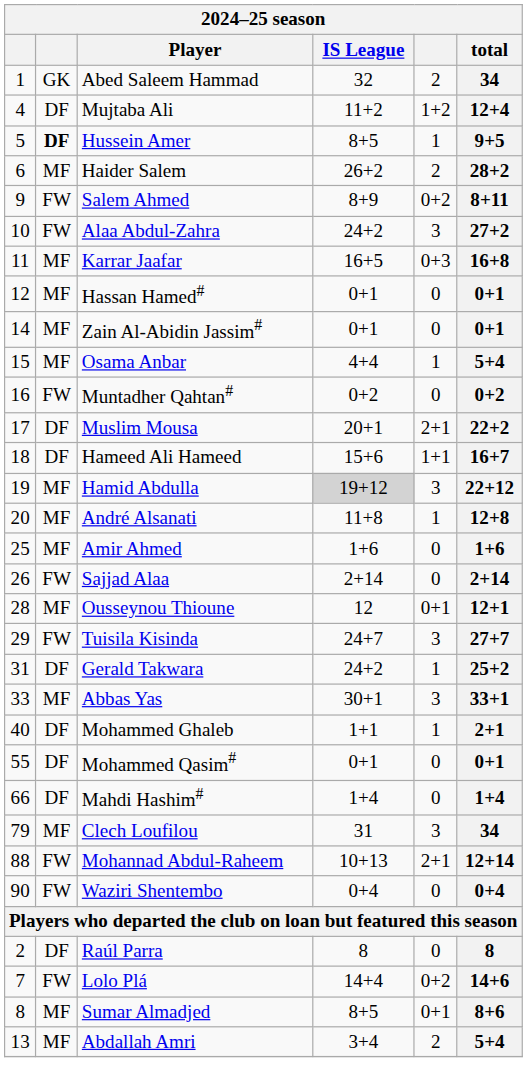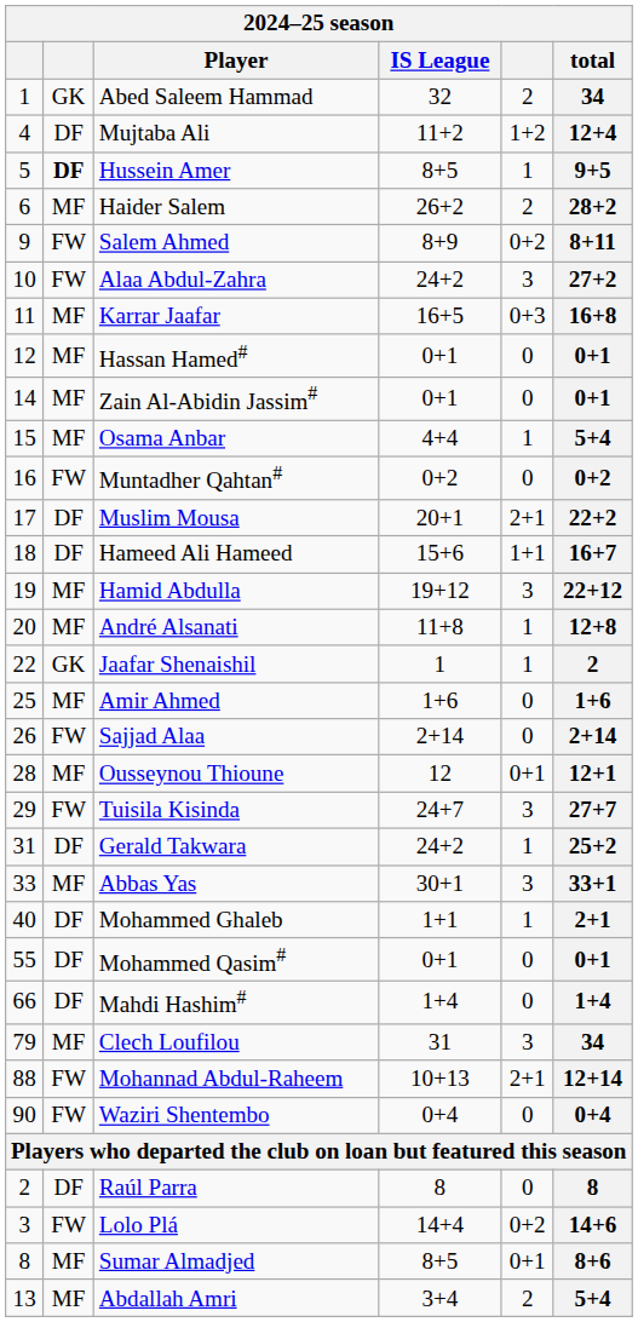 <table class="wikitable sortable" style="text-align:center; font-size:100%;">
 <tr>
 <th colspan="6">2024–25 season</th>
 </tr>
 <tr>
 <th></th>
 <th></th>
 <th>Player</th>
 <th><a href='#'>IS League</a></th>
 <th></th>
 <th>total</th>
 </tr>
 <tr>
 <td>1</td>
 <td>GK</td>
 <td style="text-align:left;" data-sort-value="Hammad"> Abed Saleem Hammad</td>
 <td>32</td>
 <td>2</td>
 <th>34</th>
 </tr>
 <tr>
 <td>4</td>
 <td>DF</td>
 <td style="text-align:left;" data-sort-value="Ali"> Mujtaba Ali</td>
 <td>11+2</td>
 <td>1+2</td>
 <th>12+4</th>
 </tr>
 <tr>
 <td>5</td>
 <td><strong>DF</strong></td>
 <td style="text-align:left;" data-sort-value="Amer"> <a href='#'>Hussein Amer</a></td>
 <td>8+5</td>
 <td>1</td>
 <th>9+5</th>
 </tr>
 <tr>
 <td>6</td>
 <td>MF</td>
 <td style="text-align:left;" data-sort-value="Salem"> Haider Salem</td>
 <td>26+2</td>
 <td>2</td>
 <th>28+2</th>
 </tr>
 <tr>
 <td>9</td>
 <td>FW</td>
 <td style="text-align:left;" data-sort-value="S.Ahmed"> <a href='#'>Salem Ahmed</a></td>
 <td>8+9</td>
 <td>0+2</td>
 <th>8+11</th>
 </tr>
 <tr>
 <td>10</td>
 <td>FW</td>
 <td style="text-align:left;" data-sort-value="Abdul-Zahra"> <a href='#'>Alaa Abdul-Zahra</a></td>
 <td>24+2</td>
 <td>3</td>
 <th>27+2</th>
 </tr>
 <tr>
 <td>11</td>
 <td>MF</td>
 <td style="text-align:left;" data-sort-value="Jaafar"> <a href='#'>Karrar Jaafar</a></td>
 <td>16+5</td>
 <td>0+3</td>
 <th>16+8</th>
 </tr>
 <tr>
 <td>12</td>
 <td>MF</td>
 <td style="text-align:left;" data-sort-value="Hamed"> Hassan Hamed<sup>#</sup></td>
 <td>0+1</td>
 <td>0</td>
 <th>0+1</th>
 </tr>
 <tr>
 <td>14</td>
 <td>MF</td>
 <td style="text-align:left;" data-sort-value="Jassim"> Zain Al-Abidin Jassim<sup>#</sup></td>
 <td>0+1</td>
 <td>0</td>
 <th>0+1</th>
 </tr>
 <tr>
 <td>15</td>
 <td>MF</td>
 <td style="text-align:left;" data-sort-value="Hamed"> <a href='#'>Osama Anbar</a></td>
 <td>4+4</td>
 <td>1</td>
 <th>5+4</th>
 </tr>
 <tr>
 <td>16</td>
 <td>FW</td>
 <td style="text-align:left;" data-sort-value="Qahtan"> Muntadher Qahtan<sup>#</sup></td>
 <td>0+2</td>
 <td>0</td>
 <th>0+2</th>
 </tr>
 <tr>
 <td>17</td>
 <td>DF</td>
 <td style="text-align:left;" data-sort-value="Mousa"> <a href='#'>Muslim Mousa</a></td>
 <td>20+1</td>
 <td>2+1</td>
 <th>22+2</th>
 </tr>
 <tr>
 <td>18</td>
 <td>DF</td>
 <td style="text-align:left;" data-sort-value="Hameed"> Hameed Ali Hameed</td>
 <td>15+6</td>
 <td>1+1</td>
 <th>16+7</th>
 </tr>
 <tr>
 <td>19</td>
 <td>MF</td>
 <td style="text-align:left;" data-sort-value="Abdulla"> <a href='#'>Hamid Abdulla</a></td>
-<td style="background: lightgrey;">19+12</td>
+<td>19+12</td>
 <td>3</td>
 <th>22+12</th>
 </tr>
 <tr>
 <td>20</td>
 <td>MF</td>
 <td style="text-align:left;" data-sort-value="Alsanati"> <a href='#'>André Alsanati</a></td>
 <td>11+8</td>
 <td>1</td>
 <th>12+8</th>
+</tr>
+<tr>
+<td>22</td>
+<td>GK</td>
+<td style="text-align:left;" data-sort-value="Shenaishil"> <a href='#'>Jaafar Shenaishil</a></td>
+<td>1</td>
+<td>1</td>
+<th>2</th>
 </tr>
 <tr>
 <td>25</td>
 <td>MF</td>
 <td style="text-align:left;" data-sort-value="A.Ahmed"> <a href='#'>Amir Ahmed</a></td>
 <td>1+6</td>
 <td>0</td>
 <th>1+6</th>
 </tr>
 <tr>
 <td>26</td>
 <td>FW</td>
 <td style="text-align:left;" data-sort-value="Alaa"> <a href='#'>Sajjad Alaa</a></td>
 <td>2+14</td>
 <td>0</td>
 <th>2+14</th>
 </tr>
 <tr>
 <td>28</td>
 <td>MF</td>
 <td style="text-align:left;" data-sort-value="Thioune"> <a href='#'>Ousseynou Thioune</a></td>
 <td>12</td>
 <td>0+1</td>
 <th>12+1</th>
 </tr>
 <tr>
 <td>29</td>
 <td>FW</td>
 <td style="text-align:left;" data-sort-value="Kisinda"> <a href='#'>Tuisila Kisinda</a></td>
 <td>24+7</td>
 <td>3</td>
 <th>27+7</th>
 </tr>
 <tr>
 <td>31</td>
 <td>DF</td>
 <td style="text-align:left;" data-sort-value="Takwara"> <a href='#'>Gerald Takwara</a></td>
 <td>24+2</td>
 <td>1</td>
 <th>25+2</th>
 </tr>
 <tr>
 <td>33</td>
 <td>MF</td>
 <td style="text-align:left;" data-sort-value="Yas"> <a href='#'>Abbas Yas</a></td>
 <td>30+1</td>
 <td>3</td>
 <th>33+1</th>
 </tr>
 <tr>
 <td>40</td>
 <td>DF</td>
 <td style="text-align:left;" data-sort-value="Ghaleb"> Mohammed Ghaleb</td>
 <td>1+1</td>
 <td>1</td>
 <th>2+1</th>
 </tr>
 <tr>
 <td>55</td>
 <td>DF</td>
 <td style="text-align:left;" data-sort-value="Qahtan"> Mohammed Qasim<sup>#</sup></td>
 <td>0+1</td>
 <td>0</td>
 <th>0+1</th>
 </tr>
 <tr>
 <td>66</td>
 <td>DF</td>
 <td style="text-align:left;" data-sort-value="Hashim"> Mahdi Hashim<sup>#</sup></td>
 <td>1+4</td>
 <td>0</td>
 <th>1+4</th>
 </tr>
 <tr>
 <td>79</td>
 <td>MF</td>
 <td style="text-align:left;" data-sort-value="Ali"> <a href='#'>Clech Loufilou</a></td>
 <td>31</td>
 <td>3</td>
 <th>34</th>
 </tr>
 <tr>
 <td>88</td>
 <td>FW</td>
 <td style="text-align:left;" data-sort-value="Abdul-Raheem"> <a href='#'>Mohannad Abdul-Raheem</a></td>
 <td>10+13</td>
 <td>2+1</td>
 <th>12+14</th>
 </tr>
 <tr>
 <td>90</td>
 <td>FW</td>
 <td style="text-align:left;" data-sort-value="Shentembo"> <a href='#'>Waziri Shentembo</a></td>
 <td>0+4</td>
 <td>0</td>
 <th>0+4</th>
 </tr>
 <tr>
 <th colspan="6">Players who departed the club on loan but featured this season</th>
 </tr>
 <tr>
 <td>2</td>
 <td>DF</td>
 <td style="text-align:left;" data-sort-value="Parra"> <a href='#'>Raúl Parra</a></td>
 <td>8</td>
 <td>0</td>
 <th>8</th>
 </tr>
 <tr>
-<td>7</td>
+<td>3</td>
 <td>FW</td>
 <td style="text-align:left;" data-sort-value="Lolo"> <a href='#'>Lolo Plá</a></td>
 <td>14+4</td>
 <td>0+2</td>
 <th>14+6</th>
 </tr>
 <tr>
 <td>8</td>
 <td>MF</td>
 <td style="text-align:left;" data-sort-value="Almadjed"> <a href='#'>Sumar Almadjed</a></td>
 <td>8+5</td>
 <td>0+1</td>
 <th>8+6</th>
 </tr>
 <tr>
 <td>13</td>
 <td>MF</td>
 <td style="text-align:left;" data-sort-value="Amri"> <a href='#'>Abdallah Amri</a></td>
 <td>3+4</td>
 <td>2</td>
 <th>5+4</th>
 </tr>
 <tr>
 </tr>
 </table>
